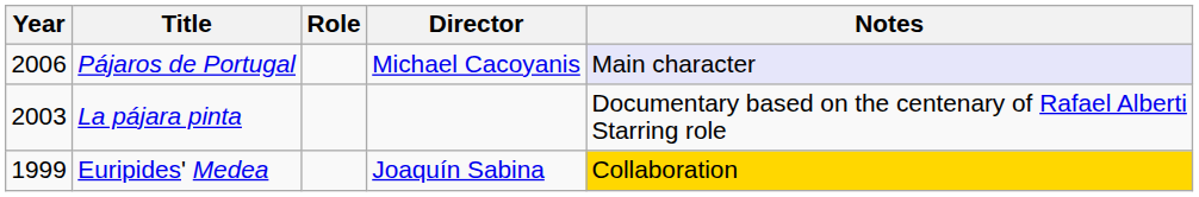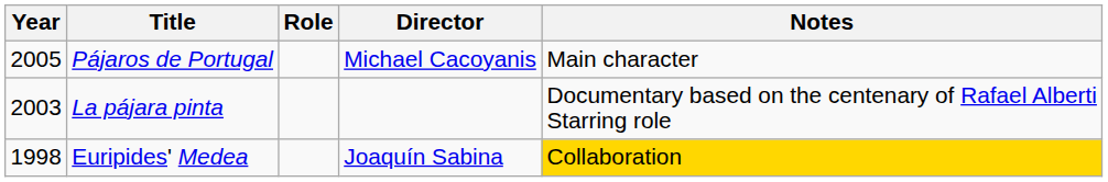 <table class = "wikitable">
 <tr>
 <th>Year</th>
 <th>Title</th>
 <th>Role</th>
 <th>Director</th>
 <th>Notes</th>
 </tr>
 <tr>
-<td>2006</td>
+<td>2005</td>
 <td><em><a href='#'>Pájaros de Portugal</a></em></td>
 <td></td>
 <td><a href='#'>Michael Cacoyanis</a></td>
-<td style="background: lavender;">Main character</td>
+<td>Main character</td>
 </tr>
 <tr>
 <td>2003</td>
 <td><em><a href='#'>La pájara pinta</a></em></td>
 <td></td>
 <td></td>
 <td>Documentary based on the centenary of <a href='#'>Rafael Alberti</a><br>Starring role</td>
 </tr>
 <tr>
-<td>1999</td>
+<td>1998</td>
 <td><a href='#'>Euripides</a>' <em><a href='#'>Medea</a></em></td>
 <td></td>
 <td><a href='#'>Joaquín Sabina</a></td>
 <td style="background: gold;">Collaboration</td>
 </tr>
 </table>
